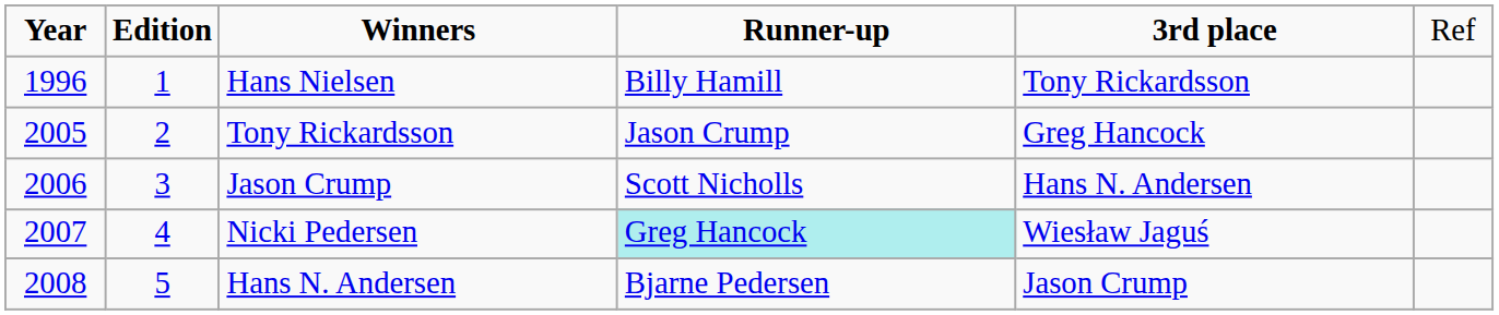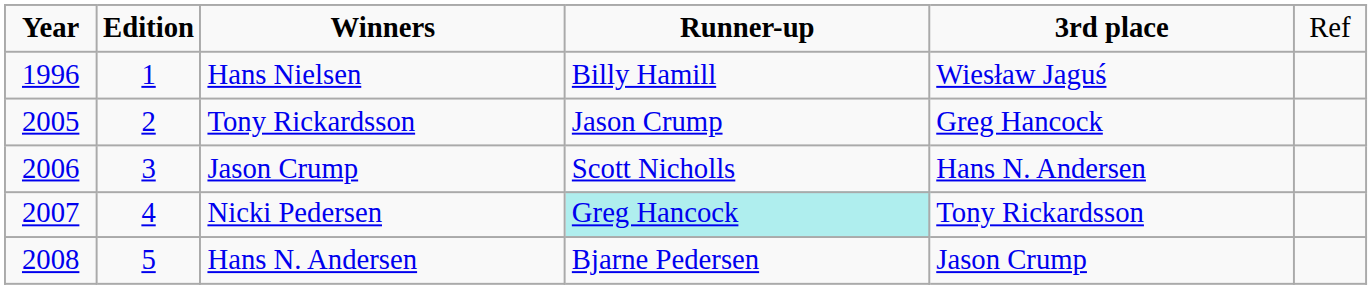 <table class="wikitable" style="font-size: 92%">
 <tr align=center>
 <td width=40px  ><strong>Year</strong></td>
 <td width=30px  ><strong>Edition</strong></td>
 <td width=180px ><strong>Winners</strong></td>
 <td width=180px ><strong>Runner-up</strong></td>
 <td width=180px ><strong>3rd place</strong></td>
 <td width=30px>Ref</td>
 </tr>
 <tr>
 <td align=center><a href='#'>1996</a></td>
 <td align=center><a href='#'>1</a></td>
 <td> <a href='#'>Hans Nielsen</a></td>
 <td> <a href='#'>Billy Hamill</a></td>
-<td> <a href='#'>Tony Rickardsson</a></td>
+<td> <a href='#'>Wiesław Jaguś</a></td>
 <td></td>
 </tr>
 <tr>
 <td align=center><a href='#'>2005</a></td>
 <td align=center><a href='#'>2</a></td>
 <td> <a href='#'>Tony Rickardsson</a></td>
 <td> <a href='#'>Jason Crump</a></td>
 <td> <a href='#'>Greg Hancock</a></td>
 <td></td>
 </tr>
 <tr>
 <td align=center><a href='#'>2006</a></td>
 <td align=center><a href='#'>3</a></td>
 <td> <a href='#'>Jason Crump</a></td>
 <td> <a href='#'>Scott Nicholls</a></td>
 <td> <a href='#'>Hans N. Andersen</a></td>
 <td></td>
 </tr>
 <tr>
 <td align=center><a href='#'>2007</a></td>
 <td align=center><a href='#'>4</a></td>
 <td> <a href='#'>Nicki Pedersen</a></td>
 <td style="background: paleturquoise;"> <a href='#'>Greg Hancock</a></td>
-<td> <a href='#'>Wiesław Jaguś</a></td>
+<td> <a href='#'>Tony Rickardsson</a></td>
 <td></td>
 </tr>
 <tr>
 <td align=center><a href='#'>2008</a></td>
 <td align=center><a href='#'>5</a></td>
 <td> <a href='#'>Hans N. Andersen</a></td>
 <td> <a href='#'>Bjarne Pedersen</a></td>
 <td> <a href='#'>Jason Crump</a></td>
 <td></td>
 </tr>
 </table>
